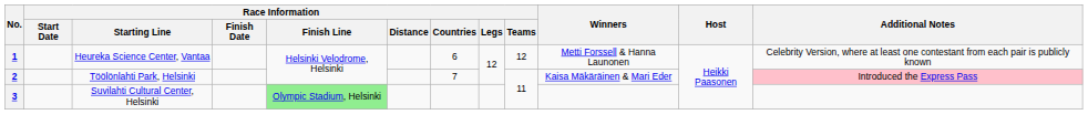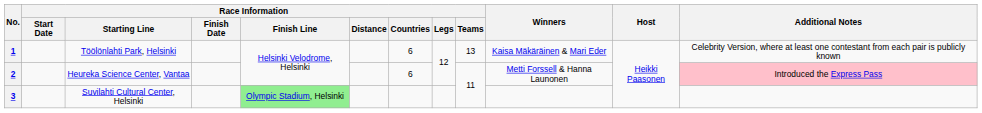 <table class="wikitable" style="text-align:center; font-size:85%">
 <tr>
 <th rowspan="2">No.</th>
 <th colspan="8">Race Information</th>
 <th rowspan="2">Winners</th>
 <th rowspan="2">Host</th>
 <th rowspan="2">Additional Notes</th>
 </tr>
 <tr>
 <th>Start Date</th>
 <th>Starting Line</th>
 <th>Finish Date</th>
 <th>Finish Line</th>
 <th>Distance</th>
 <th>Countries</th>
 <th>Legs</th>
 <th>Teams</th>
 </tr>
 <tr>
 <th><a href='#'>1</a></th>
 <td></td>
-<td><a href='#'>Heureka Science Center</a>, <a href='#'>Vantaa</a></td>
+<td><a href='#'>Töölönlahti Park</a>, <a href='#'>Helsinki</a></td>
 <td></td>
 <td rowspan=2><a href='#'>Helsinki Velodrome</a>, Helsinki</td>
 <td></td>
 <td>6</td>
 <td rowspan=2>12</td>
-<td>12</td>
-<td><a href='#'>Metti Forssell</a> & Hanna Launonen</td>
+<td>13</td>
+<td><a href='#'>Kaisa Mäkäräinen</a> & <a href='#'>Mari Eder</a></td>
 <td rowspan="3"><a href='#'>Heikki Paasonen</a></td>
 <td>Celebrity Version, where at least one contestant from each pair is publicly known</td>
 </tr>
 <tr>
 <th><a href='#'>2</a></th>
 <td></td>
-<td><a href='#'>Töölönlahti Park</a>, <a href='#'>Helsinki</a></td>
+<td><a href='#'>Heureka Science Center</a>, <a href='#'>Vantaa</a></td>
 <td></td>
 <td></td>
-<td>7</td>
+<td>6</td>
 <td rowspan="2">11</td>
-<td><a href='#'>Kaisa Mäkäräinen</a> & <a href='#'>Mari Eder</a></td>
+<td><a href='#'>Metti Forssell</a> & Hanna Launonen</td>
 <td style="background: pink;">Introduced the <a href='#'>Express Pass</a></td>
 </tr>
 <tr>
 <th><a href='#'>3</a></th>
 <td></td>
 <td><a href='#'>Suvilahti Cultural Center</a>, Helsinki</td>
 <td></td>
 <td style="background: lightgreen;"><a href='#'>Olympic Stadium</a>, Helsinki</td>
 <td></td>
 <td></td>
 <td></td>
 <td></td>
 <td></td>
 </tr>
 </table>
